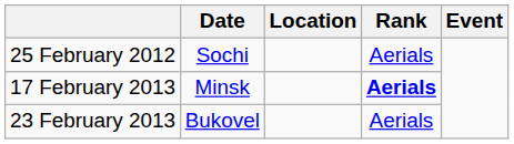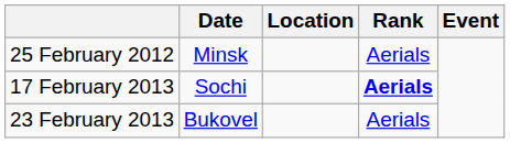 <table class="wikitable sortable" style="text-align:center">
 <tr>
 <th></th>
 <th>Date</th>
 <th>Location</th>
 <th>Rank</th>
 <th>Event</th>
 </tr>
 <tr>
 <td>25 February 2012</td>
-<td><a href='#'>Sochi</a></td>
+<td><a href='#'>Minsk</a></td>
 <td></td>
 <td><a href='#'>Aerials</a></td>
 </tr>
 <tr>
 <td>17 February 2013</td>
-<td><a href='#'>Minsk</a></td>
+<td><a href='#'>Sochi</a></td>
 <td></td>
 <td><strong><a href='#'>Aerials</a></strong></td>
 </tr>
 <tr>
 <td>23 February 2013</td>
 <td><a href='#'>Bukovel</a></td>
 <td></td>
 <td><a href='#'>Aerials</a></td>
 </tr>
 </table>
